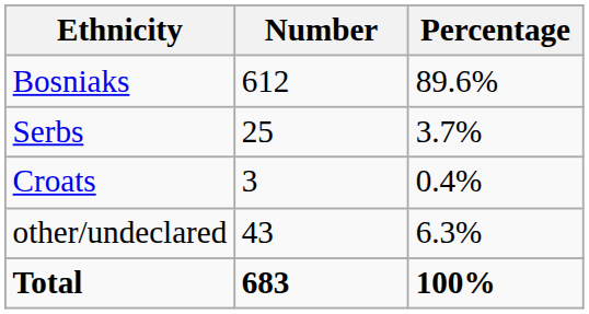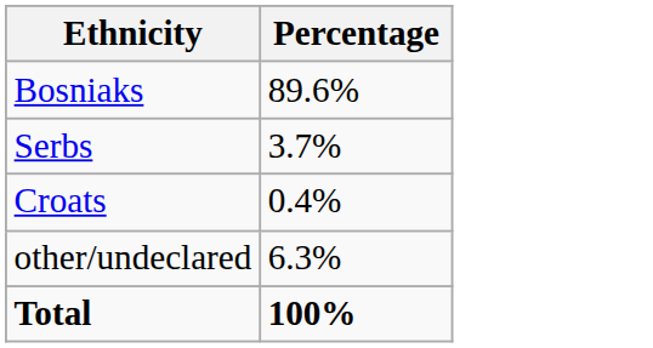 <table class="wikitable">
 <tr>
 <th width="100px">Ethnicity</th>
-<th width="80px">Number</th>
 <th width="80px">Percentage</th>
 </tr>
 <tr>
 <td><a href='#'>Bosniaks</a></td>
-<td>612</td>
 <td>89.6%</td>
 </tr>
 <tr>
 <td><a href='#'>Serbs</a></td>
-<td>25</td>
 <td>3.7%</td>
 </tr>
 <tr>
 <td><a href='#'>Croats</a></td>
-<td>3</td>
 <td>0.4%</td>
 </tr>
 <tr>
 <td>other/undeclared</td>
-<td>43</td>
 <td>6.3%</td>
 </tr>
 <tr>
 <td><strong>Total</strong></td>
-<td><strong>683</strong></td>
 <td><strong>100%</strong></td>
 </tr>
 </table>
